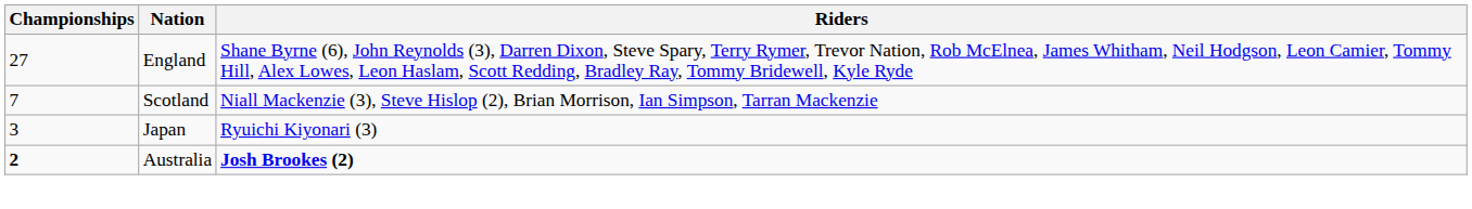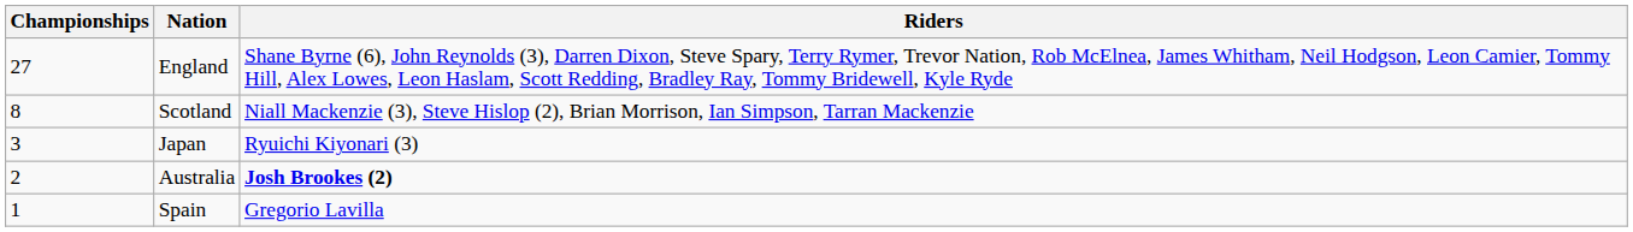 <table class="wikitable">
 <tr>
 <th>Championships</th>
 <th>Nation</th>
 <th>Riders</th>
 </tr>
 <tr>
 <td>27</td>
 <td> England</td>
 <td><a href='#'>Shane Byrne</a> (6), <a href='#'>John Reynolds</a> (3), <a href='#'>Darren Dixon</a>, Steve Spary, <a href='#'>Terry Rymer</a>, Trevor Nation, <a href='#'>Rob McElnea</a>, <a href='#'>James Whitham</a>, <a href='#'>Neil Hodgson</a>, <a href='#'>Leon Camier</a>, <a href='#'>Tommy Hill</a>, <a href='#'>Alex Lowes</a>, <a href='#'>Leon Haslam</a>, <a href='#'>Scott Redding</a>, <a href='#'>Bradley Ray</a>, <a href='#'>Tommy Bridewell</a>, <a href='#'>Kyle Ryde</a></td>
 </tr>
 <tr>
-<td>7</td>
+<td>8</td>
 <td> Scotland</td>
 <td><a href='#'>Niall Mackenzie</a> (3), <a href='#'>Steve Hislop</a> (2), Brian Morrison, <a href='#'>Ian Simpson</a>, <a href='#'>Tarran Mackenzie</a></td>
 </tr>
 <tr>
 <td>3</td>
 <td> Japan</td>
 <td><a href='#'>Ryuichi Kiyonari</a> (3)</td>
 </tr>
 <tr>
-<td><strong>2</strong></td>
+<td>2</td>
 <td> Australia</td>
 <td><strong><a href='#'>Josh Brookes</a> (2)</strong></td>
 </tr>
+<tr>
+<td>1</td>
+<td> Spain</td>
+<td><a href='#'>Gregorio Lavilla</a></td>
+</tr>
 </table>
